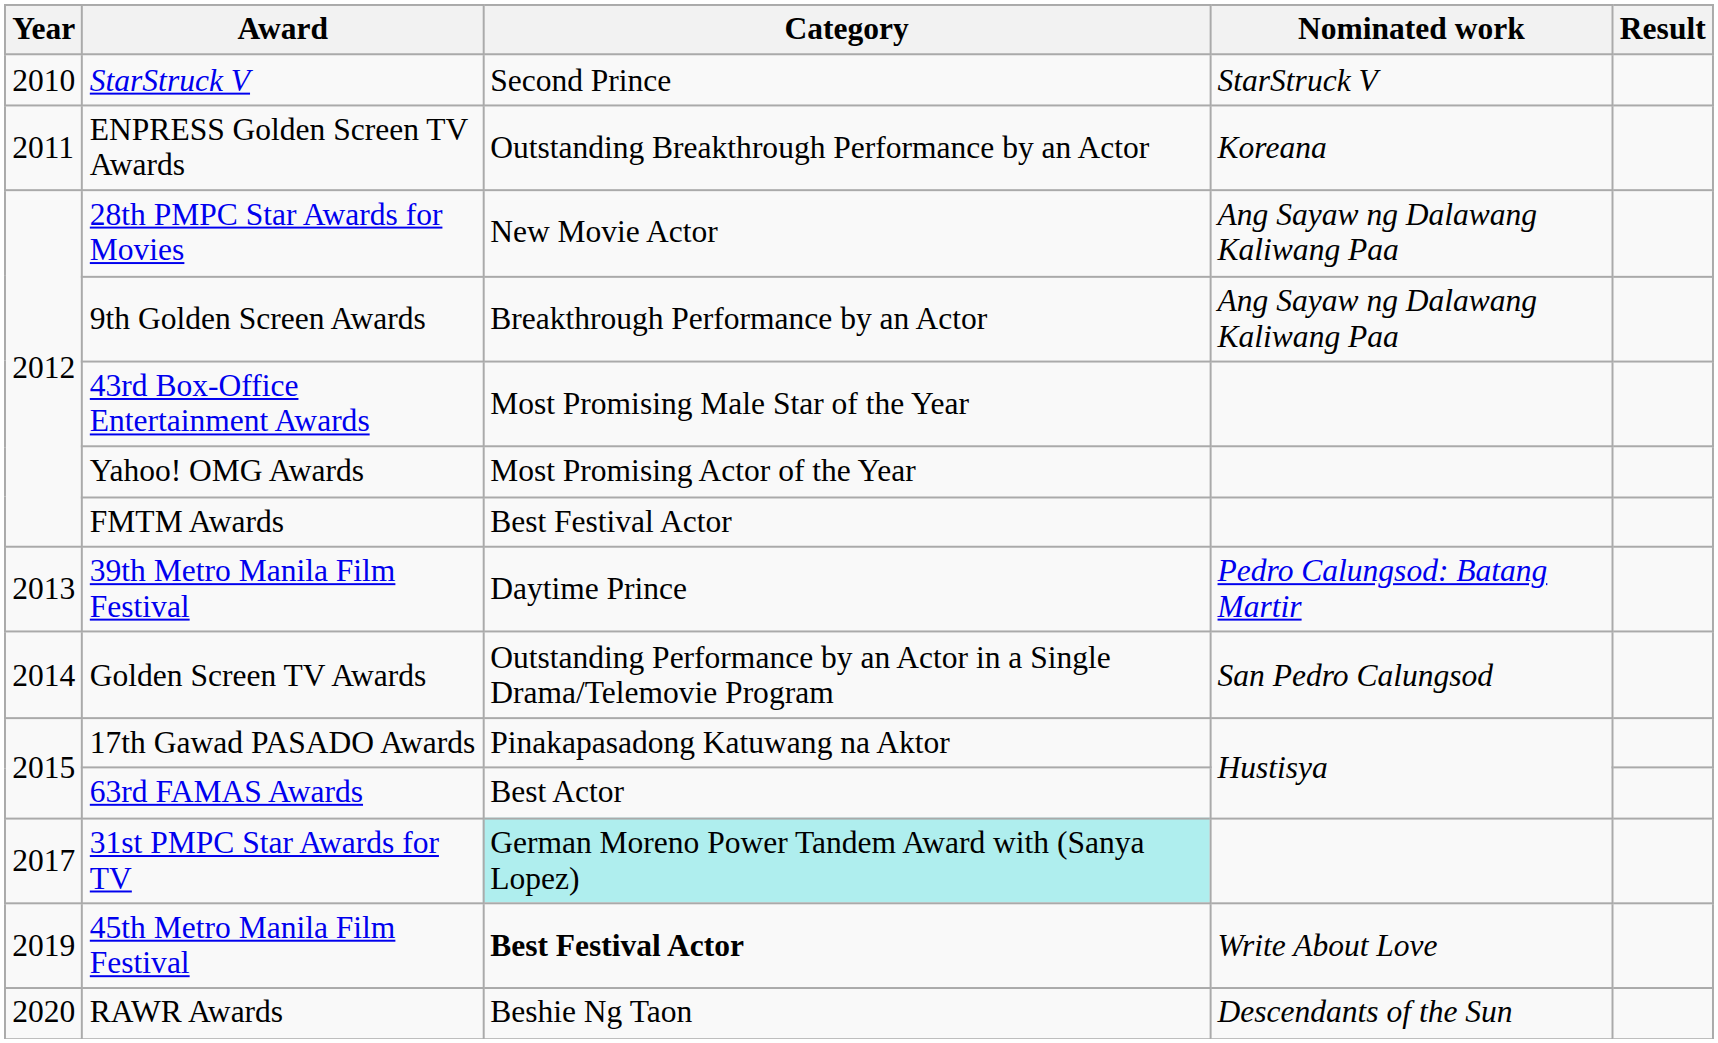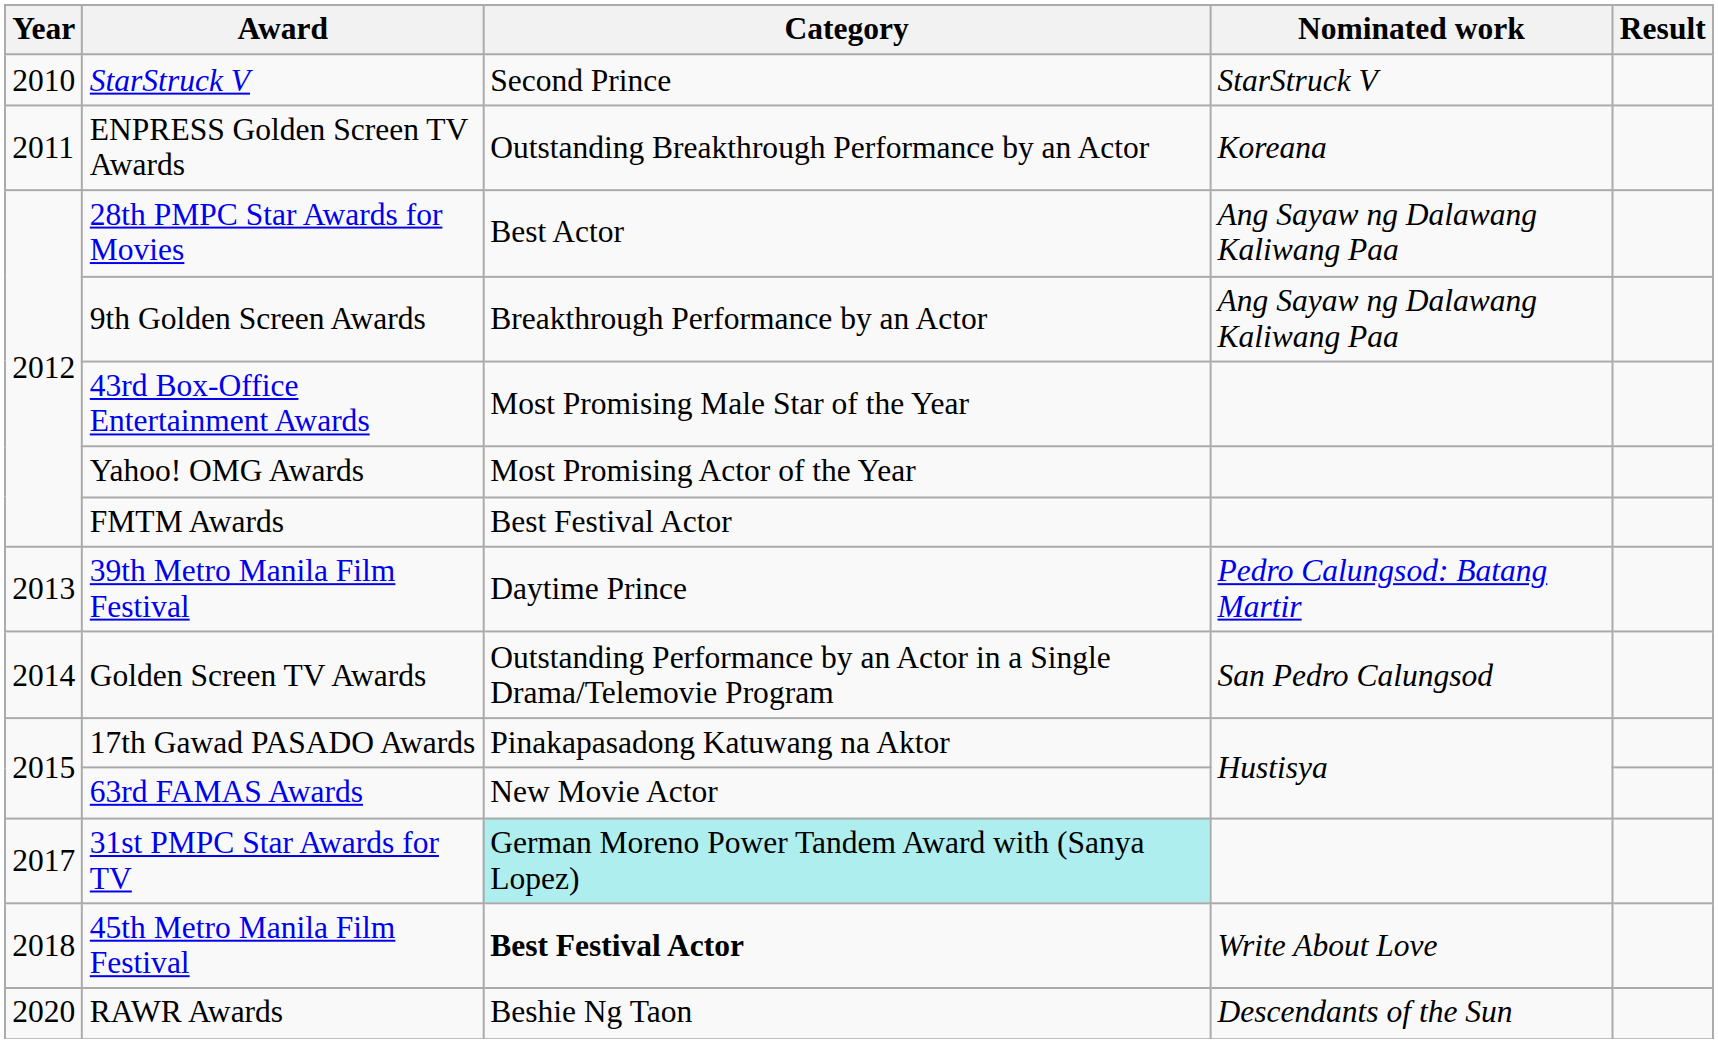 <table class="wikitable sortable">
 <tr>
 <th>Year</th>
 <th>Award</th>
 <th>Category</th>
 <th>Nominated work</th>
 <th>Result</th>
 </tr>
 <tr>
 <td>2010</td>
 <td><em><a href='#'>StarStruck V</a></em></td>
 <td>Second Prince</td>
 <td><em>StarStruck V</em></td>
 <td></td>
 </tr>
 <tr>
 <td>2011</td>
 <td>ENPRESS Golden Screen TV Awards</td>
 <td>Outstanding Breakthrough Performance by an Actor</td>
 <td><em>Koreana</em></td>
 <td></td>
 </tr>
 <tr>
 <td rowspan="5">2012</td>
 <td><a href='#'>28th PMPC Star Awards for Movies</a></td>
-<td>New Movie Actor</td>
+<td>Best Actor</td>
 <td><em>Ang Sayaw ng Dalawang Kaliwang Paa</em></td>
 <td></td>
 </tr>
 <tr>
 <td>9th Golden Screen Awards</td>
 <td>Breakthrough Performance by an Actor</td>
 <td><em>Ang Sayaw ng Dalawang Kaliwang Paa</em></td>
 <td></td>
 </tr>
 <tr>
 <td><a href='#'>43rd Box-Office Entertainment Awards</a></td>
 <td>Most Promising Male Star of the Year</td>
 <td></td>
 <td></td>
 </tr>
 <tr>
 <td>Yahoo! OMG Awards</td>
 <td>Most Promising Actor of the Year</td>
 <td></td>
 <td></td>
 </tr>
 <tr>
 <td>FMTM Awards</td>
 <td>Best Festival Actor</td>
 <td></td>
 <td></td>
 </tr>
 <tr>
 <td>2013</td>
 <td><a href='#'>39th Metro Manila Film Festival</a></td>
 <td>Daytime Prince</td>
 <td><em><a href='#'>Pedro Calungsod: Batang Martir</a></em></td>
 <td></td>
 </tr>
 <tr>
 <td>2014</td>
 <td>Golden Screen TV Awards</td>
 <td>Outstanding Performance by an Actor in a Single Drama/Telemovie Program</td>
 <td><em>San Pedro Calungsod</em></td>
 <td></td>
 </tr>
 <tr>
 <td rowspan="2">2015</td>
 <td>17th Gawad PASADO Awards</td>
 <td>Pinakapasadong Katuwang na Aktor</td>
 <td rowspan="2"><em>Hustisya</em></td>
 <td></td>
 </tr>
 <tr>
 <td><a href='#'>63rd FAMAS Awards</a></td>
-<td>Best Actor</td>
+<td>New Movie Actor</td>
 <td></td>
 </tr>
 <tr>
 <td>2017</td>
 <td><a href='#'>31st PMPC Star Awards for TV</a></td>
 <td style="background: paleturquoise;">German Moreno Power Tandem Award with (Sanya Lopez)</td>
 <td><em></em></td>
 <td></td>
 </tr>
 <tr>
-<td>2019</td>
+<td>2018</td>
 <td><a href='#'>45th Metro Manila Film Festival</a></td>
 <td><strong>Best Festival Actor</strong></td>
 <td><em>Write About Love</em></td>
 <td></td>
 </tr>
 <tr>
 <td>2020</td>
 <td>RAWR Awards</td>
 <td>Beshie Ng Taon</td>
 <td><em>Descendants of the Sun</em></td>
 <td></td>
 </tr>
 </table>
